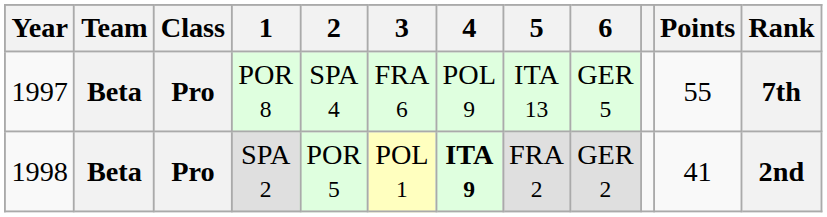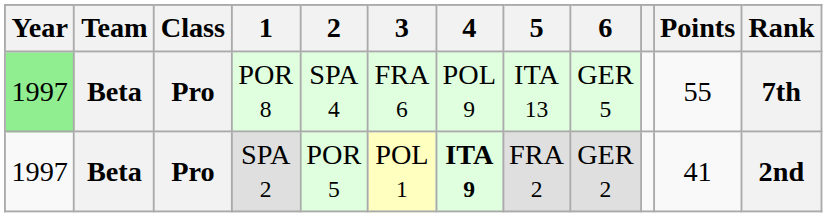 <table class="wikitable" style="text-align:center; font-size:95%">
 <tr>
 <th>Year</th>
 <th>Team</th>
 <th>Class</th>
 <th>1</th>
 <th>2</th>
 <th>3</th>
 <th>4</th>
 <th>5</th>
 <th>6</th>
 <th></th>
 <th>Points</th>
 <th>Rank</th>
 </tr>
 <tr>
-<td>1997</td>
+<td style="background: lightgreen;">1997</td>
 <th>Beta</th>
 <th>Pro</th>
 <td style="background:#DFFFDF;">POR<br><small>8</small></td>
 <td style="background:#DFFFDF;">SPA<br><small>4</small></td>
 <td style="background:#DFFFDF;">FRA<br><small>6</small></td>
 <td style="background:#DFFFDF;">POL<br><small>9</small></td>
 <td style="background:#DFFFDF;">ITA<br><small>13</small></td>
 <td style="background:#DFFFDF;">GER<br><small>5</small></td>
 <td></td>
 <td>55</td>
 <th>7th</th>
 </tr>
 <tr>
-<td>1998</td>
+<td>1997</td>
 <th>Beta</th>
 <th>Pro</th>
 <td style="background:#DFDFDF;">SPA<br><small>2</small></td>
 <td style="background:#DFFFDF;">POR<br><small>5</small></td>
 <td style="background:#FFFFBF;">POL<br><small>1</small></td>
 <td style="background:#DFFFDF;"><strong>ITA<br><small>9</small></strong></td>
 <td style="background:#DFDFDF;">FRA<br><small>2</small></td>
 <td style="background:#DFDFDF;">GER<br><small>2</small></td>
 <td></td>
 <td>41</td>
 <th>2nd</th>
 </tr>
 </table>
